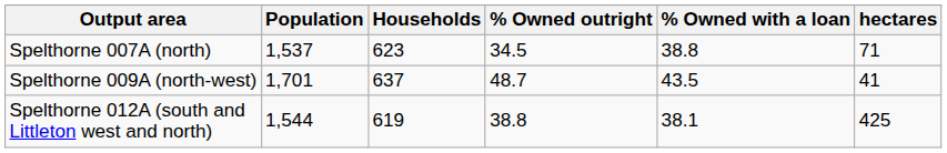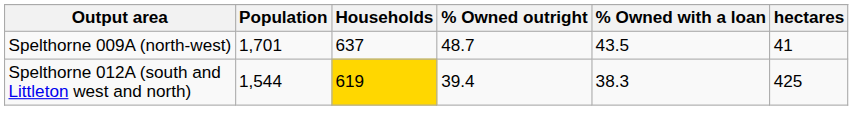 <table class="wikitable">
 <tr>
 </tr>
 <tr>
 <th>Output area</th>
 <th>Population</th>
 <th>Households</th>
 <th>% Owned outright</th>
 <th>% Owned with a loan</th>
 <th>hectares</th>
 </tr>
 <tr>
-<td>Spelthorne 007A (north)</td>
-<td>1,537</td>
-<td>623</td>
-<td>34.5</td>
-<td>38.8</td>
-<td>71</td>
-</tr>
-<tr>
 <td>Spelthorne 009A (north-west)</td>
 <td>1,701</td>
 <td>637</td>
 <td>48.7</td>
 <td>43.5</td>
 <td>41</td>
 </tr>
 <tr>
 <td>Spelthorne 012A (south and<br><a href='#'>Littleton</a> west and north)</td>
 <td>1,544</td>
-<td>619</td>
-<td>38.8</td>
-<td>38.1</td>
+<td style="background: gold;">619</td>
+<td>39.4</td>
+<td>38.3</td>
 <td>425</td>
 </tr>
 </table>
